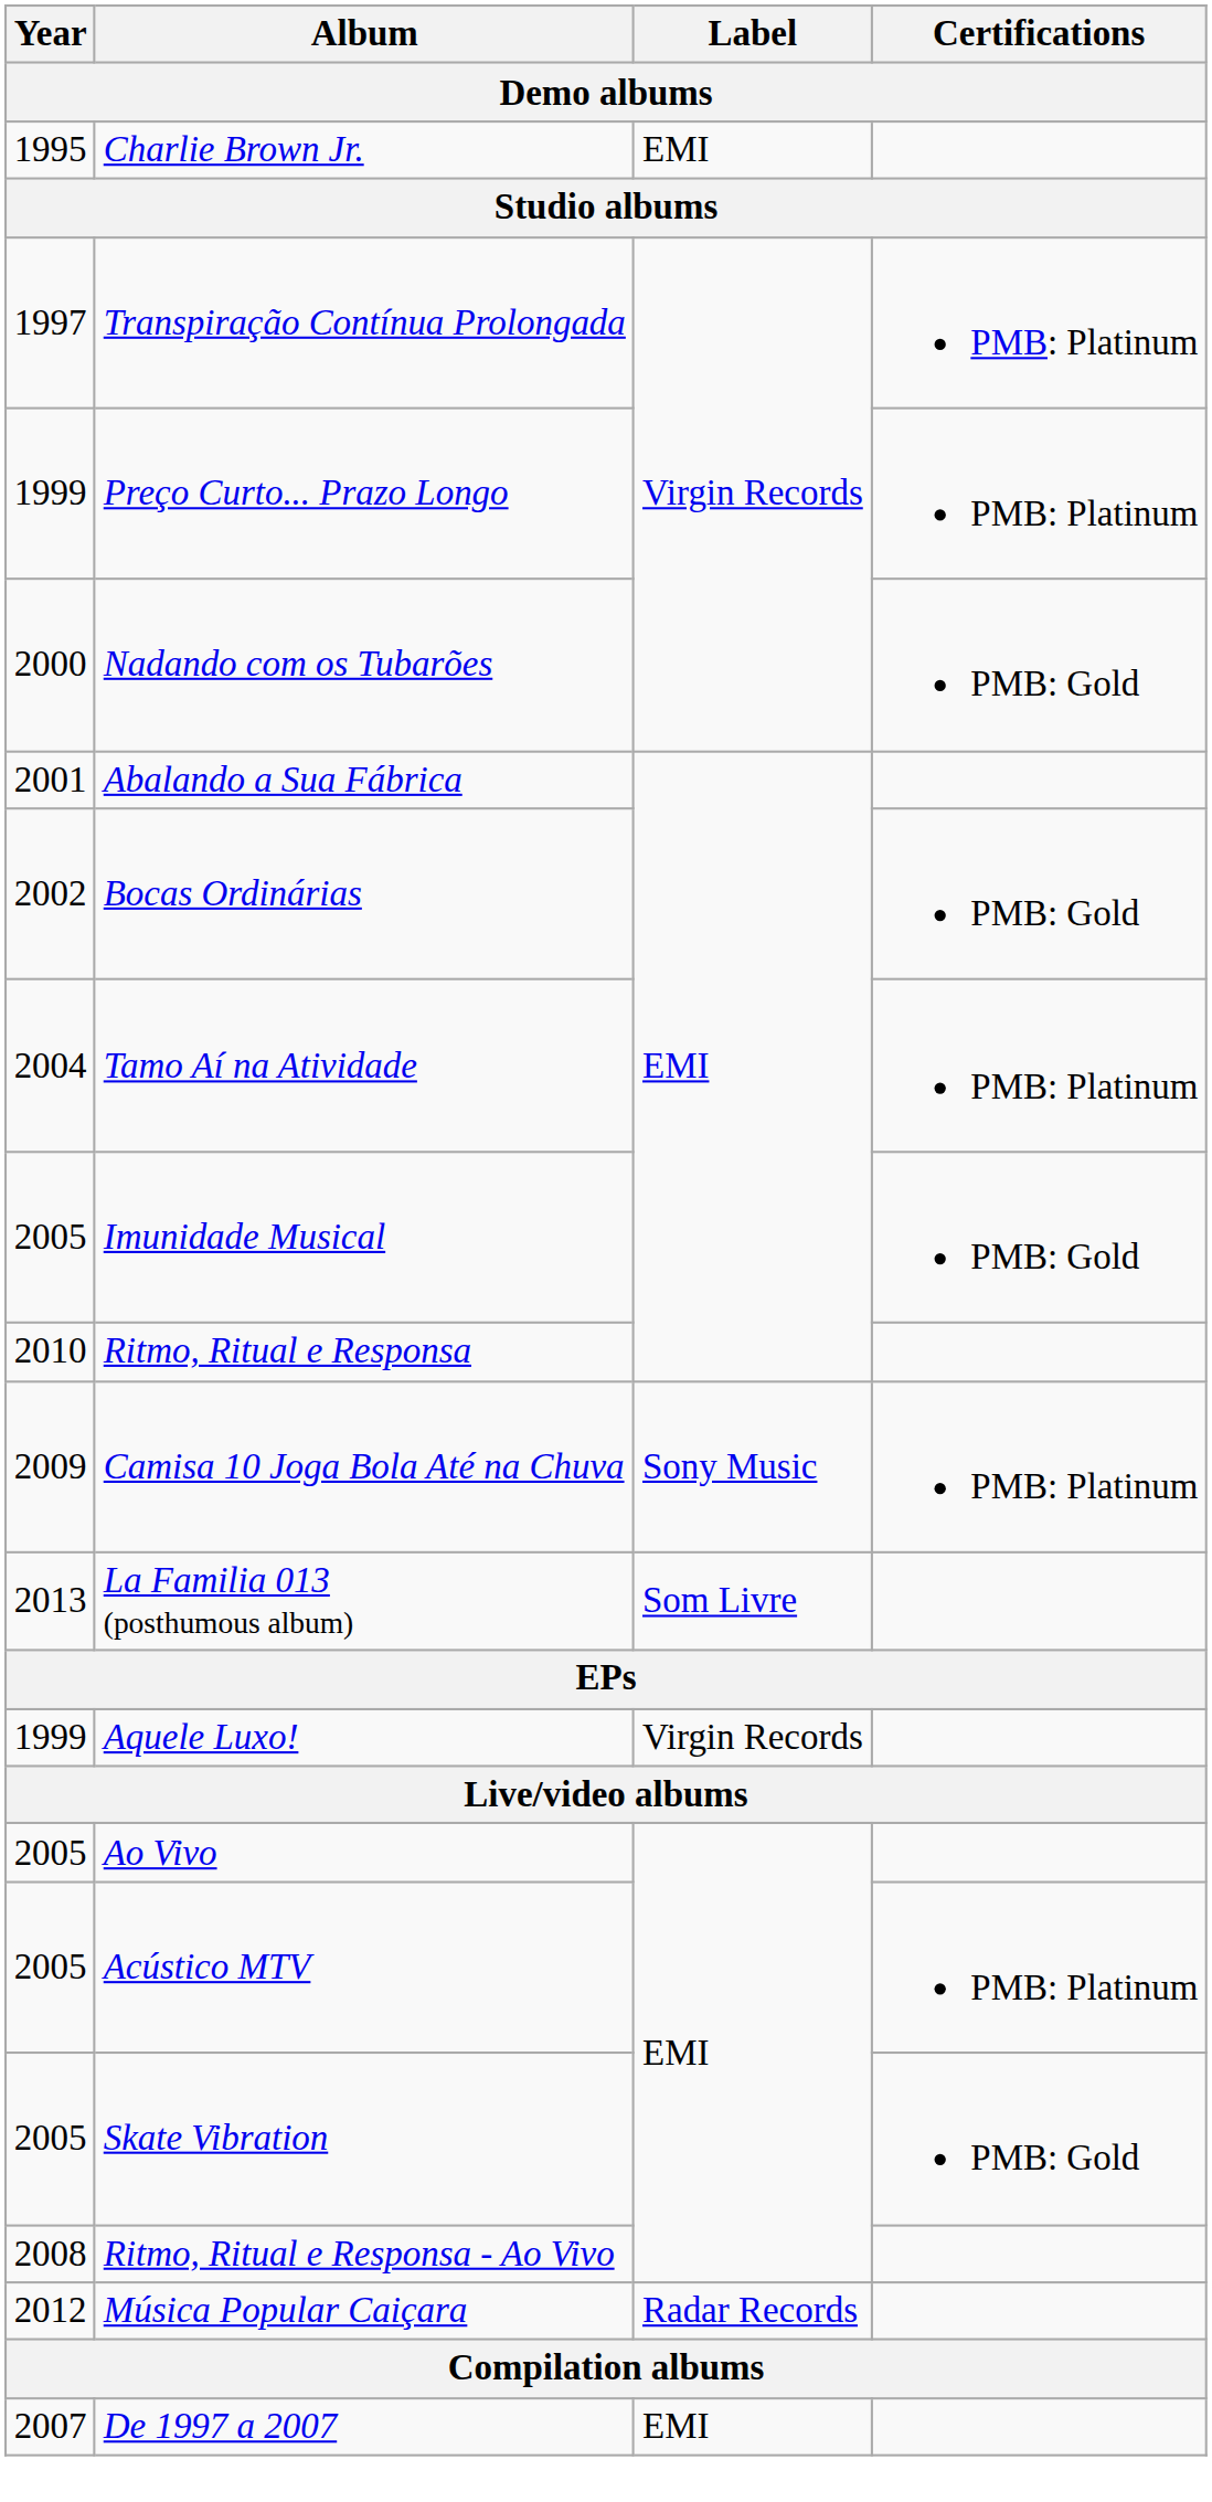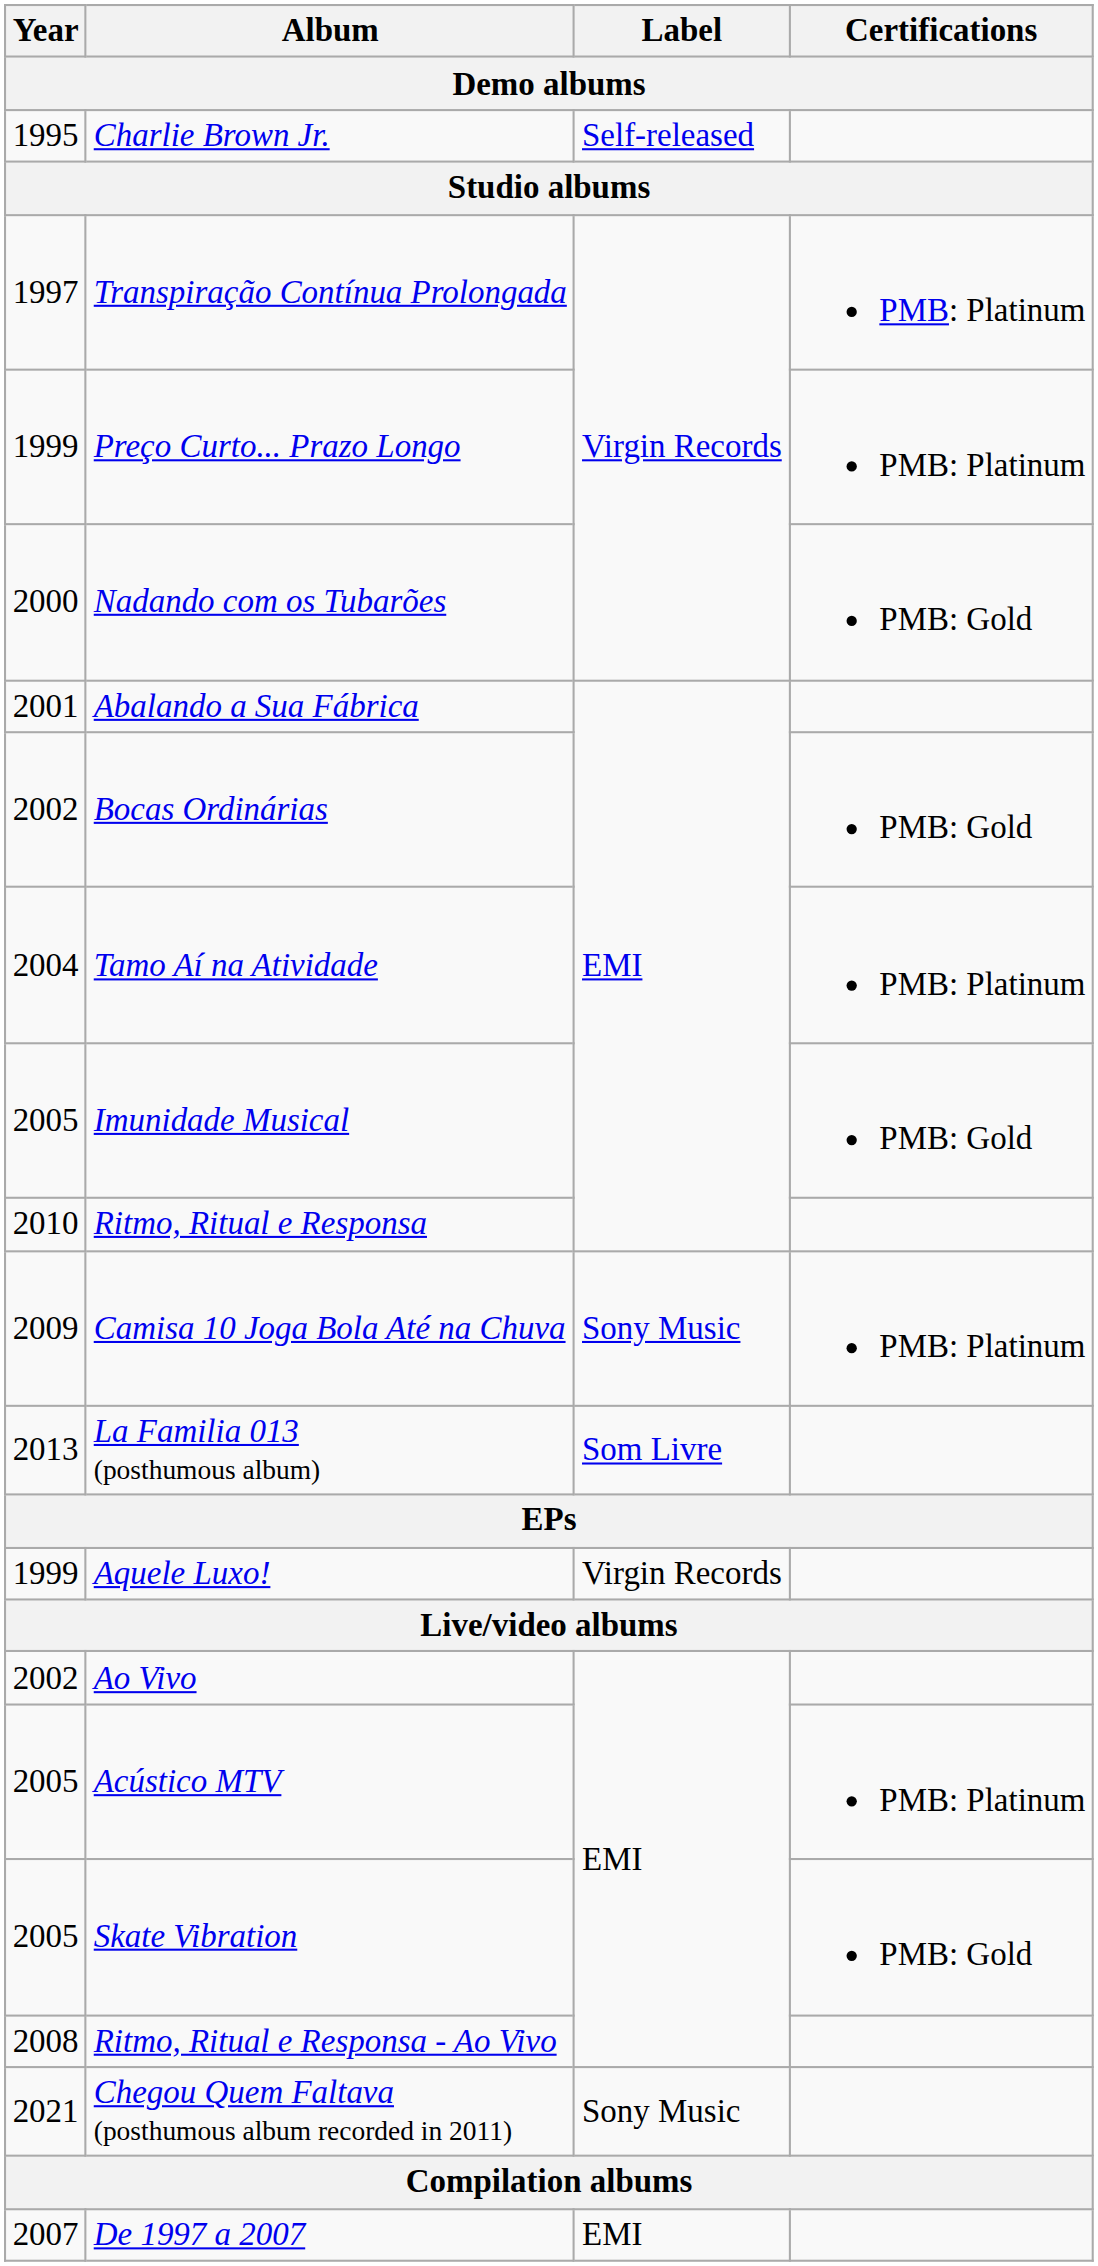 <table class="wikitable">
 <tr>
 <th>Year</th>
 <th>Album</th>
 <th>Label</th>
 <th>Certifications</th>
 </tr>
 <tr>
 <th colspan="4">Demo albums</th>
 </tr>
 <tr>
 <td>1995</td>
 <td><a href='#'><em>Charlie Brown Jr.</em></a></td>
-<td>EMI</td>
+<td><a href='#'>Self-released</a></td>
 <td></td>
 </tr>
 <tr>
 <th colspan="4">Studio albums</th>
 </tr>
 <tr>
 <td>1997</td>
 <td><em><a href='#'>Transpiração Contínua Prolongada</a></em></td>
 <td rowspan="3"><a href='#'>Virgin Records</a></td>
 <td><br><ul><li><a href='#'>PMB</a>: Platinum</li></ul></td>
 </tr>
 <tr>
 <td>1999</td>
 <td><em><a href='#'>Preço Curto... Prazo Longo</a></em></td>
 <td><br><ul><li>PMB: Platinum</li></ul></td>
 </tr>
 <tr>
 <td>2000</td>
 <td><em><a href='#'>Nadando com os Tubarões</a></em></td>
 <td><br><ul><li>PMB: Gold</li></ul></td>
 </tr>
 <tr>
 <td>2001</td>
 <td><em><a href='#'>Abalando a Sua Fábrica</a></em></td>
 <td rowspan="5"><a href='#'>EMI</a></td>
 <td></td>
 </tr>
 <tr>
 <td>2002</td>
 <td><em><a href='#'>Bocas Ordinárias</a></em></td>
 <td><br><ul><li>PMB: Gold</li></ul></td>
 </tr>
 <tr>
 <td>2004</td>
 <td><em><a href='#'>Tamo Aí na Atividade</a></em></td>
 <td><br><ul><li>PMB: Platinum</li></ul></td>
 </tr>
 <tr>
 <td>2005</td>
 <td><em><a href='#'>Imunidade Musical</a></em></td>
 <td><br><ul><li>PMB: Gold</li></ul></td>
 </tr>
 <tr>
 <td>2010</td>
 <td><em><a href='#'>Ritmo, Ritual e Responsa</a></em></td>
 <td></td>
 </tr>
 <tr>
 <td>2009</td>
 <td><em><a href='#'>Camisa 10 Joga Bola Até na Chuva</a></em></td>
 <td><a href='#'>Sony Music</a></td>
 <td><br><ul><li>PMB: Platinum</li></ul></td>
 </tr>
 <tr>
 <td>2013</td>
 <td><em><a href='#'>La Familia 013</a></em><br><small>(posthumous album)</small></td>
 <td><a href='#'>Som Livre</a></td>
 <td></td>
 </tr>
 <tr>
 <th colspan="4">EPs</th>
 </tr>
 <tr>
 <td>1999</td>
 <td><em><a href='#'>Aquele Luxo!</a></em></td>
 <td>Virgin Records</td>
 <td></td>
 </tr>
 <tr>
 <th colspan="4">Live/video albums</th>
 </tr>
 <tr>
-<td>2005</td>
+<td>2002</td>
 <td><em><a href='#'>Ao Vivo</a></em></td>
 <td rowspan="4">EMI</td>
 <td></td>
 </tr>
 <tr>
 <td>2005</td>
 <td><em><a href='#'>Acústico MTV</a></em></td>
 <td><br><ul><li>PMB: Platinum</li></ul></td>
 </tr>
 <tr>
 <td>2005</td>
 <td><em><a href='#'>Skate Vibration</a></em></td>
 <td><br><ul><li>PMB: Gold</li></ul></td>
 </tr>
 <tr>
 <td>2008</td>
 <td><em><a href='#'>Ritmo, Ritual e Responsa - Ao Vivo</a></em></td>
 <td></td>
 </tr>
 <tr>
-<td>2012</td>
-<td><em><a href='#'>Música Popular Caiçara</a></em></td>
-<td><a href='#'>Radar Records</a></td>
+<td>2021</td>
+<td><em><a href='#'>Chegou Quem Faltava</a></em><br><small>(posthumous album recorded in 2011)</small></td>
+<td>Sony Music</td>
 <td></td>
 </tr>
 <tr>
 <th colspan="4">Compilation albums</th>
 </tr>
 <tr>
 <td>2007</td>
 <td><em><a href='#'>De 1997 a 2007</a></em></td>
 <td>EMI</td>
 <td></td>
 </tr>
 </table>
